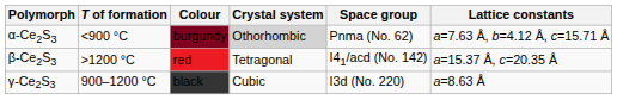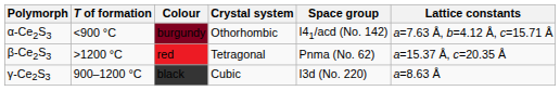 <table class="wikitable mw-collapsible">
 <tr>
 <th>Polymorph</th>
 <th><em>T</em> of formation</th>
 <th>Colour</th>
 <th>Crystal system</th>
 <th>Space group</th>
 <th>Lattice constants</th>
 </tr>
 <tr>
 <td>α-Ce<sub>2</sub>S<sub>3</sub></td>
 <td><900 °C</td>
 <td style='background: #800020'><span>burgundy</span></td>
-<td style="background: lightgrey;">Othorhombic</td>
-<td>Pnma (No. 62)</td>
+<td>Othorhombic</td>
+<td>I4<sub>1</sub>/acd (No. 142)</td>
 <td><em>a</em>=7.63 Å, <em>b</em>=4.12 Å, <em>c</em>=15.71 Å</td>
 </tr>
 <tr>
 <td>β-Ce<sub>2</sub>S<sub>3</sub></td>
 <td>>1200 °C</td>
 <td style='background: #ED1B24'><span>red</span></td>
 <td>Tetragonal</td>
-<td>I4<sub>1</sub>/acd (No. 142)</td>
+<td>Pnma (No. 62)</td>
 <td><em>a</em>=15.37 Å, <em>c</em>=20.35 Å</td>
 </tr>
 <tr>
 <td>γ-Ce<sub>2</sub>S<sub>3</sub></td>
 <td>900–1200 °C</td>
 <td style='background: #343434'><span>black</span></td>
 <td>Cubic</td>
 <td>I3d (No. 220)</td>
 <td><em>a</em>=8.63 Å</td>
 </tr>
 </table>
